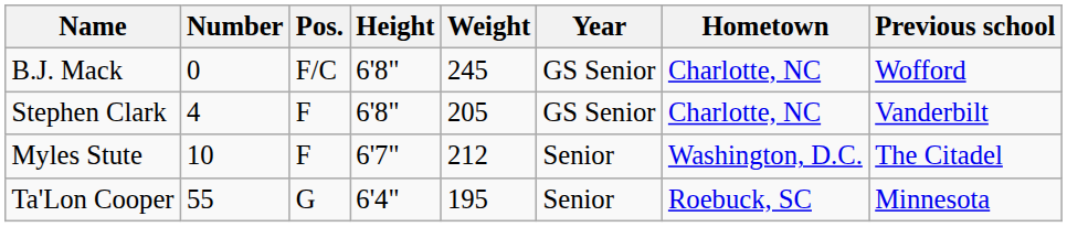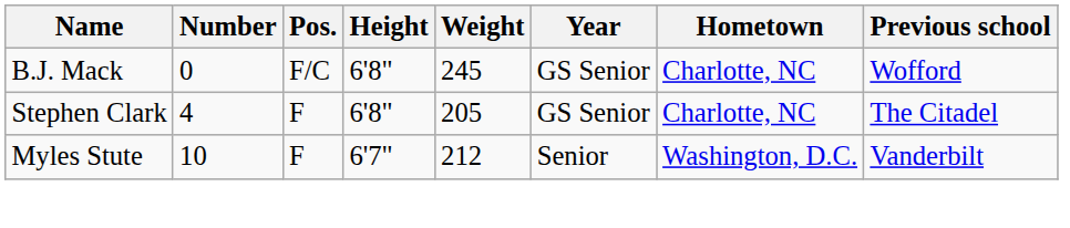 <table class="wikitable sortable" border="1">
 <tr>
 <th>Name</th>
 <th>Number</th>
 <th>Pos.</th>
 <th>Height</th>
 <th>Weight</th>
 <th>Year</th>
 <th>Hometown</th>
 <th class="unsortable">Previous school</th>
 </tr>
 <tr>
 <td>B.J. Mack</td>
 <td>0</td>
 <td>F/C</td>
 <td>6'8"</td>
 <td>245</td>
 <td>GS Senior</td>
 <td><a href='#'>Charlotte, NC</a></td>
 <td><a href='#'>Wofford</a></td>
 </tr>
 <tr>
 <td>Stephen Clark</td>
 <td>4</td>
 <td>F</td>
 <td>6'8"</td>
 <td>205</td>
 <td>GS Senior</td>
 <td><a href='#'>Charlotte, NC</a></td>
-<td><a href='#'>Vanderbilt</a></td>
+<td><a href='#'>The Citadel</a></td>
 </tr>
 <tr>
 <td>Myles Stute</td>
 <td>10</td>
 <td>F</td>
 <td>6'7"</td>
 <td>212</td>
 <td>Senior</td>
 <td><a href='#'>Washington, D.C.</a></td>
-<td><a href='#'>The Citadel</a></td>
-</tr>
-<tr>
-<td>Ta'Lon Cooper</td>
-<td>55</td>
-<td>G</td>
-<td>6'4"</td>
-<td>195</td>
-<td>Senior</td>
-<td><a href='#'>Roebuck, SC</a></td>
-<td><a href='#'>Minnesota</a></td>
+<td><a href='#'>Vanderbilt</a></td>
 </tr>
 </table>
